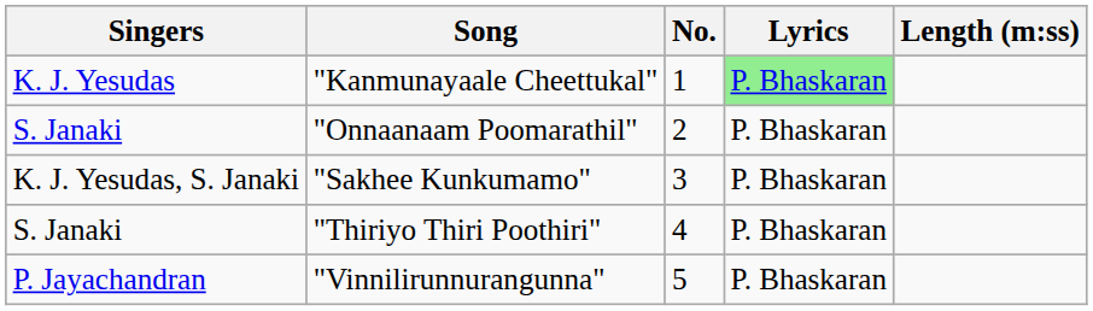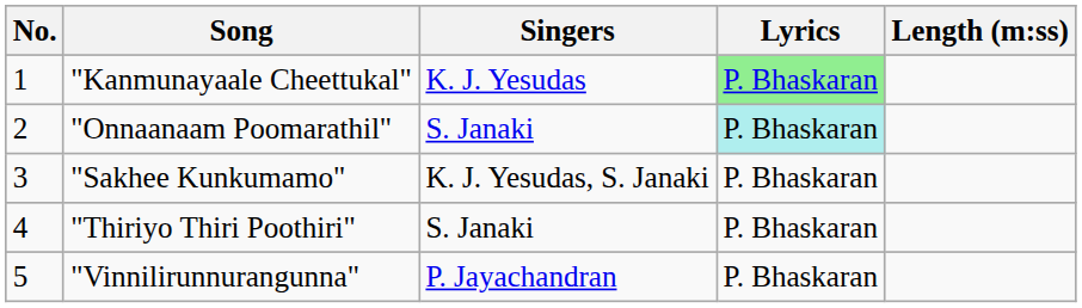 <table class="wikitable" style="font-size:95%;">
 <tr>
+<th>No.</th>
+<th>Song</th>
 <th>Singers</th>
-<th>Song</th>
-<th>No.</th>
 <th>Lyrics</th>
 <th>Length (m:ss)</th>
 </tr>
 <tr>
+<td>1</td>
+<td>"Kanmunayaale Cheettukal"</td>
 <td><a href='#'>K. J. Yesudas</a></td>
-<td>"Kanmunayaale Cheettukal"</td>
-<td>1</td>
 <td style="background: lightgreen;"><a href='#'>P. Bhaskaran</a></td>
 <td></td>
 </tr>
 <tr>
+<td>2</td>
+<td>"Onnaanaam Poomarathil"</td>
 <td><a href='#'>S. Janaki</a></td>
-<td>"Onnaanaam Poomarathil"</td>
-<td>2</td>
+<td style="background: paleturquoise;">P. Bhaskaran</td>
+<td></td>
+</tr>
+<tr>
+<td>3</td>
+<td>"Sakhee Kunkumamo"</td>
+<td>K. J. Yesudas, S. Janaki</td>
 <td>P. Bhaskaran</td>
 <td></td>
 </tr>
 <tr>
-<td>K. J. Yesudas, S. Janaki</td>
-<td>"Sakhee Kunkumamo"</td>
-<td>3</td>
+<td>4</td>
+<td>"Thiriyo Thiri Poothiri"</td>
+<td>S. Janaki</td>
 <td>P. Bhaskaran</td>
 <td></td>
 </tr>
 <tr>
-<td>S. Janaki</td>
-<td>"Thiriyo Thiri Poothiri"</td>
-<td>4</td>
-<td>P. Bhaskaran</td>
-<td></td>
-</tr>
-<tr>
+<td>5</td>
+<td>"Vinnilirunnurangunna"</td>
 <td><a href='#'>P. Jayachandran</a></td>
-<td>"Vinnilirunnurangunna"</td>
-<td>5</td>
 <td>P. Bhaskaran</td>
 <td></td>
 </tr>
 </table>
